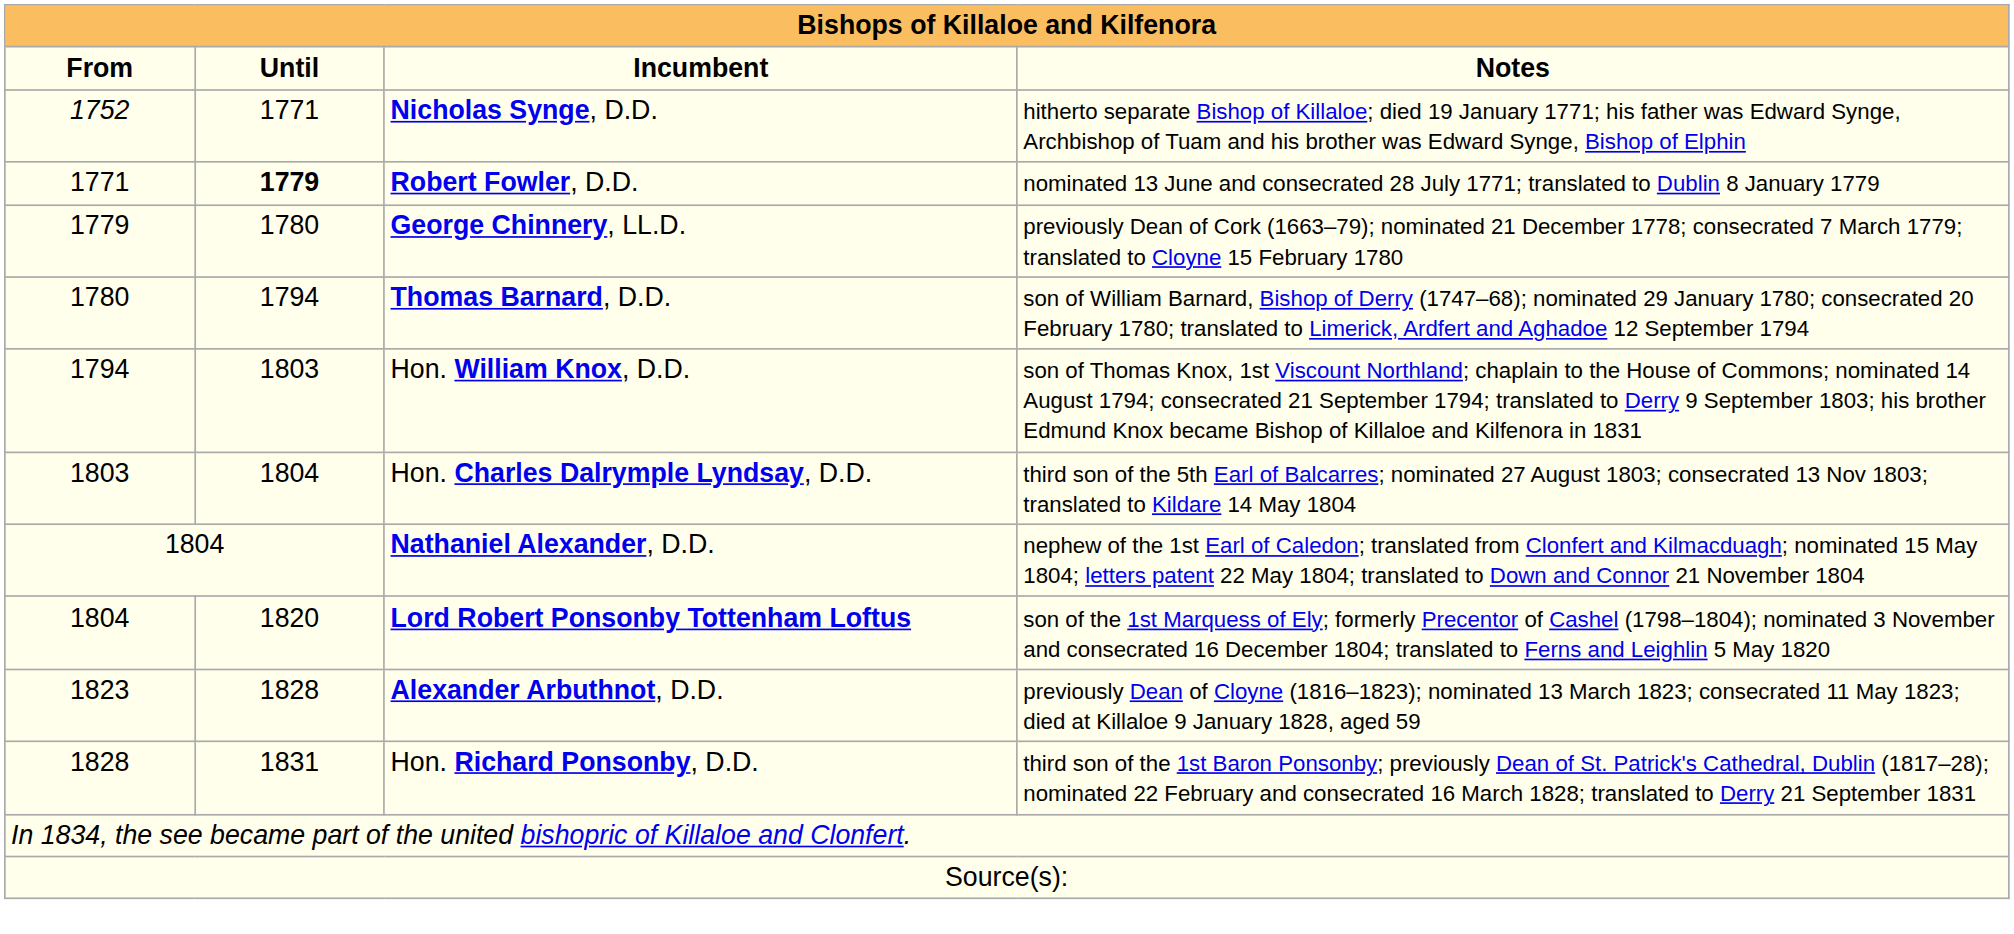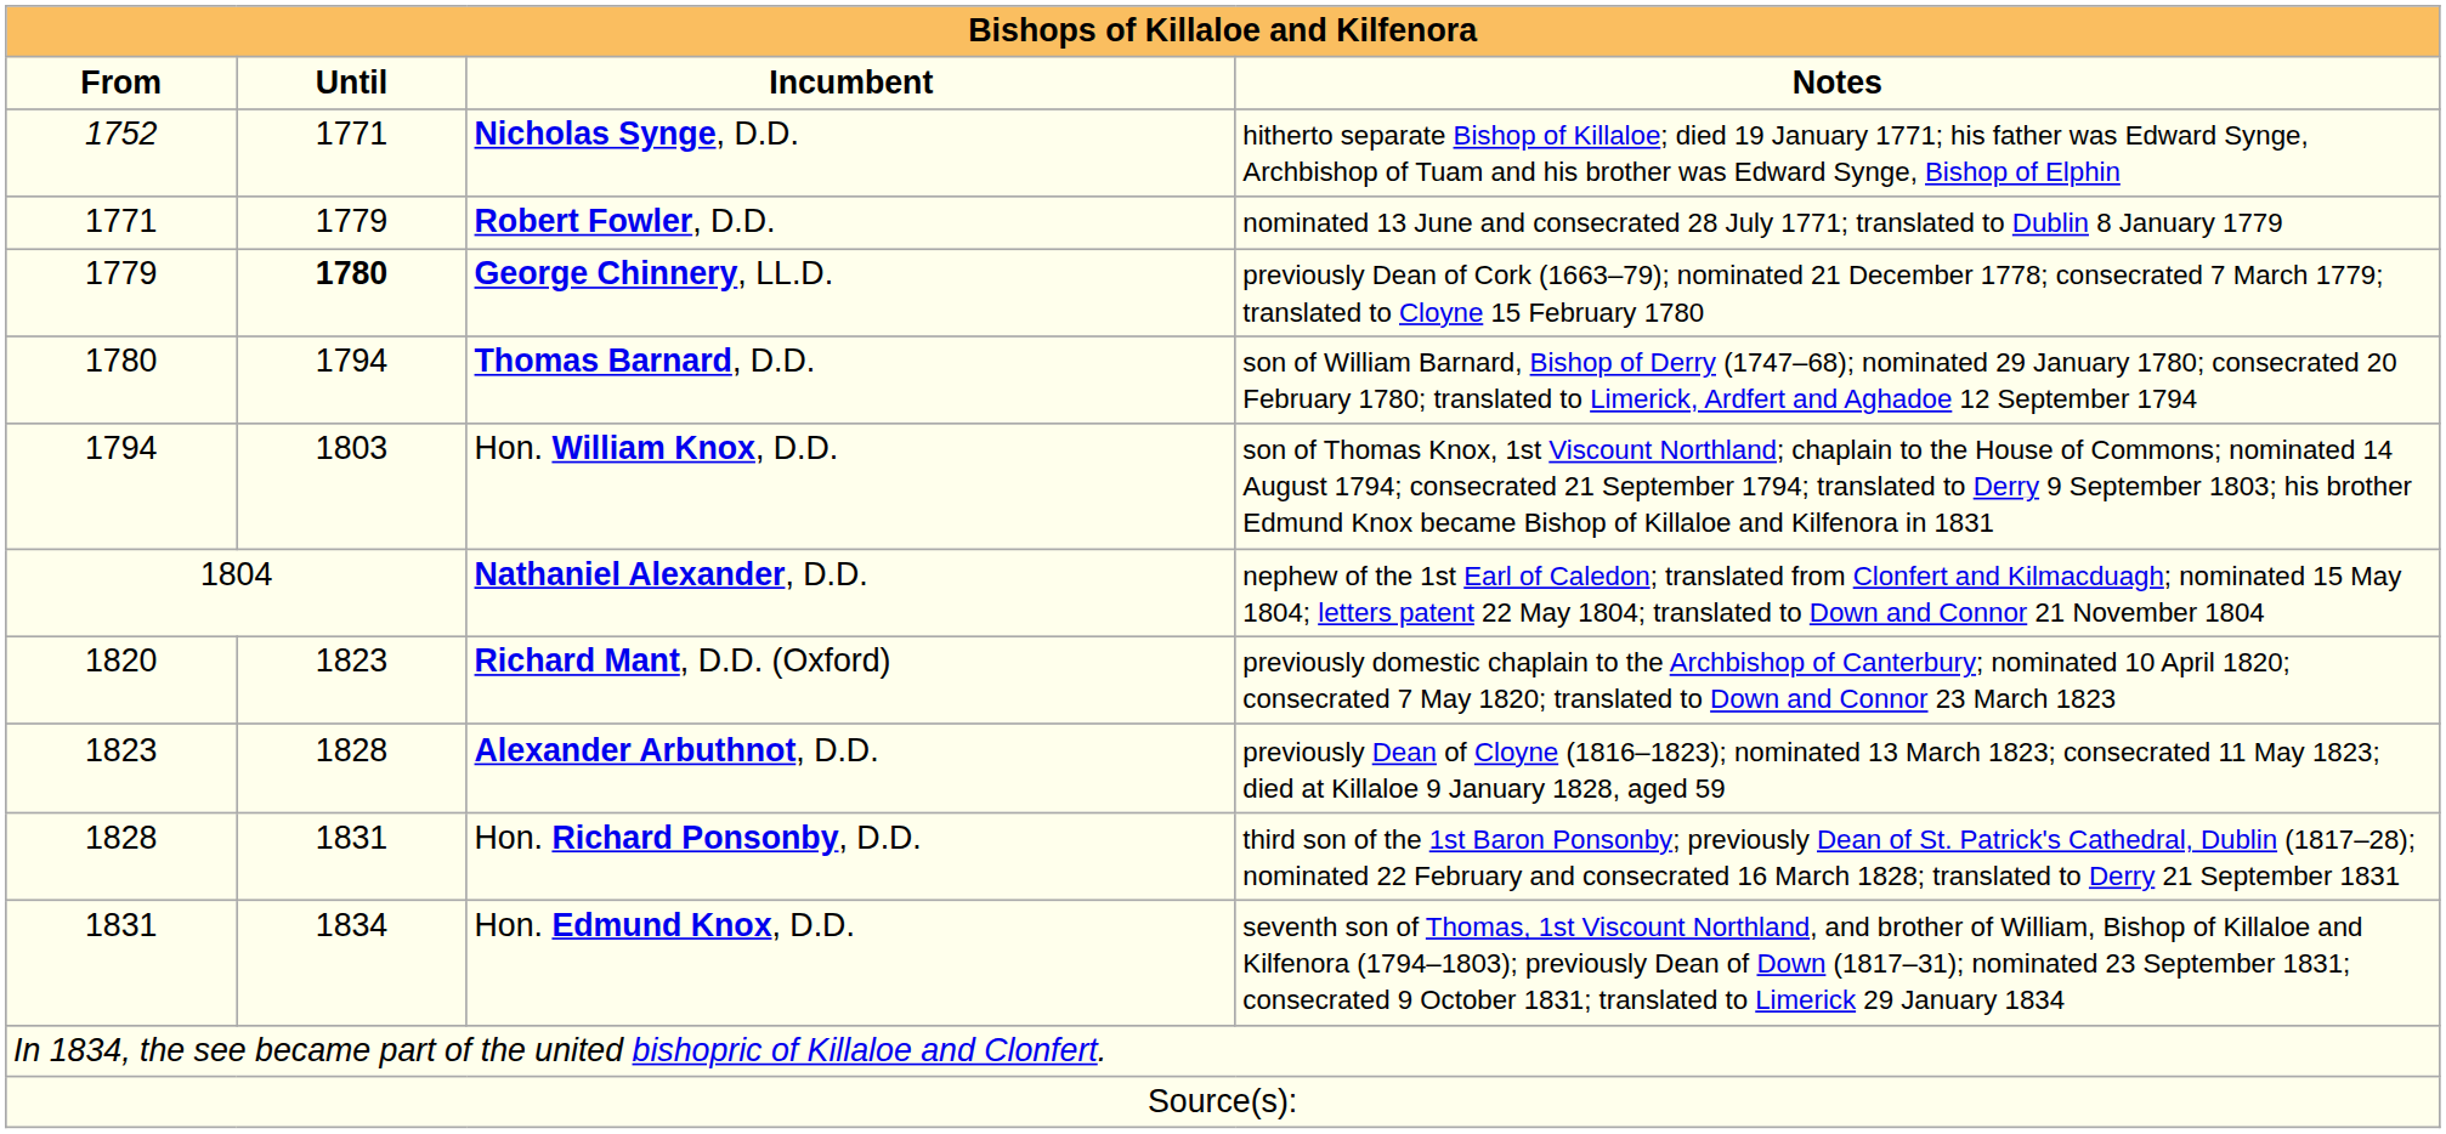 <table class="wikitable" style="width:95%;" border="1" cellpadding="2">
 <tr>
 <th style="background-color:#FABE60" colspan="4">Bishops of Killaloe and Kilfenora</th>
 </tr>
 <tr align=center>
 <th style="background-color:#ffffec" width="9%">From</th>
 <th style="background-color:#ffffec" width="9%">Until</th>
 <th style="background-color:#ffffec" width="30%">Incumbent</th>
 <th style="background-color:#ffffec" width="47%">Notes</th>
 </tr>
 <tr valign=top bgcolor="#ffffec">
 <td align=center><em>1752</em></td>
 <td align=center>1771</td>
 <td><strong><a href='#'>Nicholas Synge</a></strong>, D.D.</td>
 <td><small>hitherto separate <a href='#'>Bishop of Killaloe</a>; died 19 January 1771; his father was Edward Synge, Archbishop of Tuam and his brother was Edward Synge, <a href='#'>Bishop of Elphin</a></small></td>
 </tr>
 <tr valign=top bgcolor="#ffffec">
 <td align=center>1771</td>
-<td align=center><strong>1779</strong></td>
+<td align=center>1779</td>
 <td><strong><a href='#'>Robert Fowler</a></strong>, D.D.</td>
 <td><small>nominated 13 June and consecrated 28 July 1771; translated to <a href='#'>Dublin</a> 8 January 1779</small></td>
 </tr>
 <tr valign=top bgcolor="#ffffec">
 <td align=center>1779</td>
-<td align=center>1780</td>
+<td align=center><strong>1780</strong></td>
 <td><strong><a href='#'>George Chinnery</a></strong>, LL.D.</td>
 <td><small>previously Dean of Cork (1663–79); nominated 21 December 1778; consecrated 7 March 1779; translated to <a href='#'>Cloyne</a> 15 February 1780</small></td>
 </tr>
 <tr valign=top bgcolor="#ffffec">
 <td align=center>1780</td>
 <td align=center>1794</td>
 <td><strong><a href='#'>Thomas Barnard</a></strong>, D.D.</td>
 <td><small>son of William Barnard, <a href='#'>Bishop of Derry</a> (1747–68); nominated 29 January 1780; consecrated 20 February 1780; translated to <a href='#'>Limerick, Ardfert and Aghadoe</a> 12 September 1794</small></td>
 </tr>
 <tr valign=top bgcolor="#ffffec">
 <td align=center>1794</td>
 <td align=center>1803</td>
 <td>Hon. <strong><a href='#'>William Knox</a></strong>, D.D.</td>
 <td><small>son of Thomas Knox, 1st <a href='#'>Viscount Northland</a>; chaplain to the House of Commons; nominated 14 August 1794; consecrated 21 September 1794; translated to <a href='#'>Derry</a> 9 September 1803; his brother Edmund Knox became Bishop of Killaloe and Kilfenora in 1831</small></td>
 </tr>
 <tr valign=top bgcolor="#ffffec">
-<td align=center>1803</td>
-<td align=center>1804</td>
-<td>Hon. <strong><a href='#'>Charles Dalrymple Lyndsay</a></strong>, D.D.</td>
-<td><small>third son of the 5th <a href='#'>Earl of Balcarres</a>; nominated 27 August 1803; consecrated 13 Nov 1803; translated to <a href='#'>Kildare</a> 14 May 1804</small></td>
-</tr>
-<tr valign=top bgcolor="#ffffec">
 <td colspan=2 align=center>1804</td>
 <td><strong><a href='#'>Nathaniel Alexander</a></strong>, D.D.</td>
 <td><small>nephew of the 1st <a href='#'>Earl of Caledon</a>; translated from <a href='#'>Clonfert and Kilmacduagh</a>; nominated 15 May 1804; <a href='#'>letters patent</a> 22 May 1804; translated to <a href='#'>Down and Connor</a> 21 November 1804</small></td>
 </tr>
 <tr valign=top bgcolor="#ffffec">
-<td align=center>1804</td>
 <td align=center>1820</td>
-<td><strong><a href='#'>Lord Robert Ponsonby Tottenham Loftus</a></strong></td>
-<td><small>son of the <a href='#'>1st Marquess of Ely</a>; formerly <a href='#'>Precentor</a> of <a href='#'>Cashel</a> (1798–1804); nominated 3 November and consecrated 16 December 1804; translated to <a href='#'>Ferns and Leighlin</a> 5 May 1820</small></td>
+<td align=center>1823</td>
+<td><strong><a href='#'>Richard Mant</a></strong>, D.D. (Oxford)</td>
+<td><small>previously domestic chaplain to the <a href='#'>Archbishop of Canterbury</a>; nominated 10 April 1820; consecrated 7 May 1820; translated to <a href='#'>Down and Connor</a> 23 March 1823</small></td>
 </tr>
 <tr valign=top bgcolor="#ffffec">
 <td align=center>1823</td>
 <td align=center>1828</td>
 <td><strong><a href='#'>Alexander Arbuthnot</a></strong>, D.D.</td>
 <td><small>previously <a href='#'>Dean</a> of <a href='#'>Cloyne</a> (1816–1823); nominated 13 March 1823; consecrated 11 May 1823; died at Killaloe 9 January 1828, aged 59</small></td>
 </tr>
 <tr valign=top bgcolor="#ffffec">
 <td align=center>1828</td>
 <td align=center>1831</td>
 <td>Hon. <strong><a href='#'>Richard Ponsonby</a></strong>, D.D.</td>
 <td><small>third son of the <a href='#'>1st Baron Ponsonby</a>; previously <a href='#'>Dean of St. Patrick's Cathedral, Dublin</a> (1817–28); nominated 22 February and consecrated 16 March 1828; translated to <a href='#'>Derry</a> 21 September 1831</small></td>
 </tr>
 <tr valign=top bgcolor="#ffffec">
+<td align=center>1831</td>
+<td align=center>1834</td>
+<td>Hon. <strong><a href='#'>Edmund Knox</a></strong>, D.D.</td>
+<td><small>seventh son of <a href='#'>Thomas, 1st Viscount Northland</a>, and brother of William, Bishop of Killaloe and Kilfenora (1794–1803); previously Dean of <a href='#'>Down</a> (1817–31); nominated 23 September 1831; consecrated 9 October 1831; translated to <a href='#'>Limerick</a> 29 January 1834</small></td>
+</tr>
+<tr valign=top bgcolor="#ffffec">
 <td colspan="4"><em>In 1834, the see became part of the united <a href='#'>bishopric of Killaloe and Clonfert</a>.</em></td>
 </tr>
 <tr valign=top bgcolor="#ffffec">
 <td align=center colspan="4">Source(s):</td>
 </tr>
 </table>
